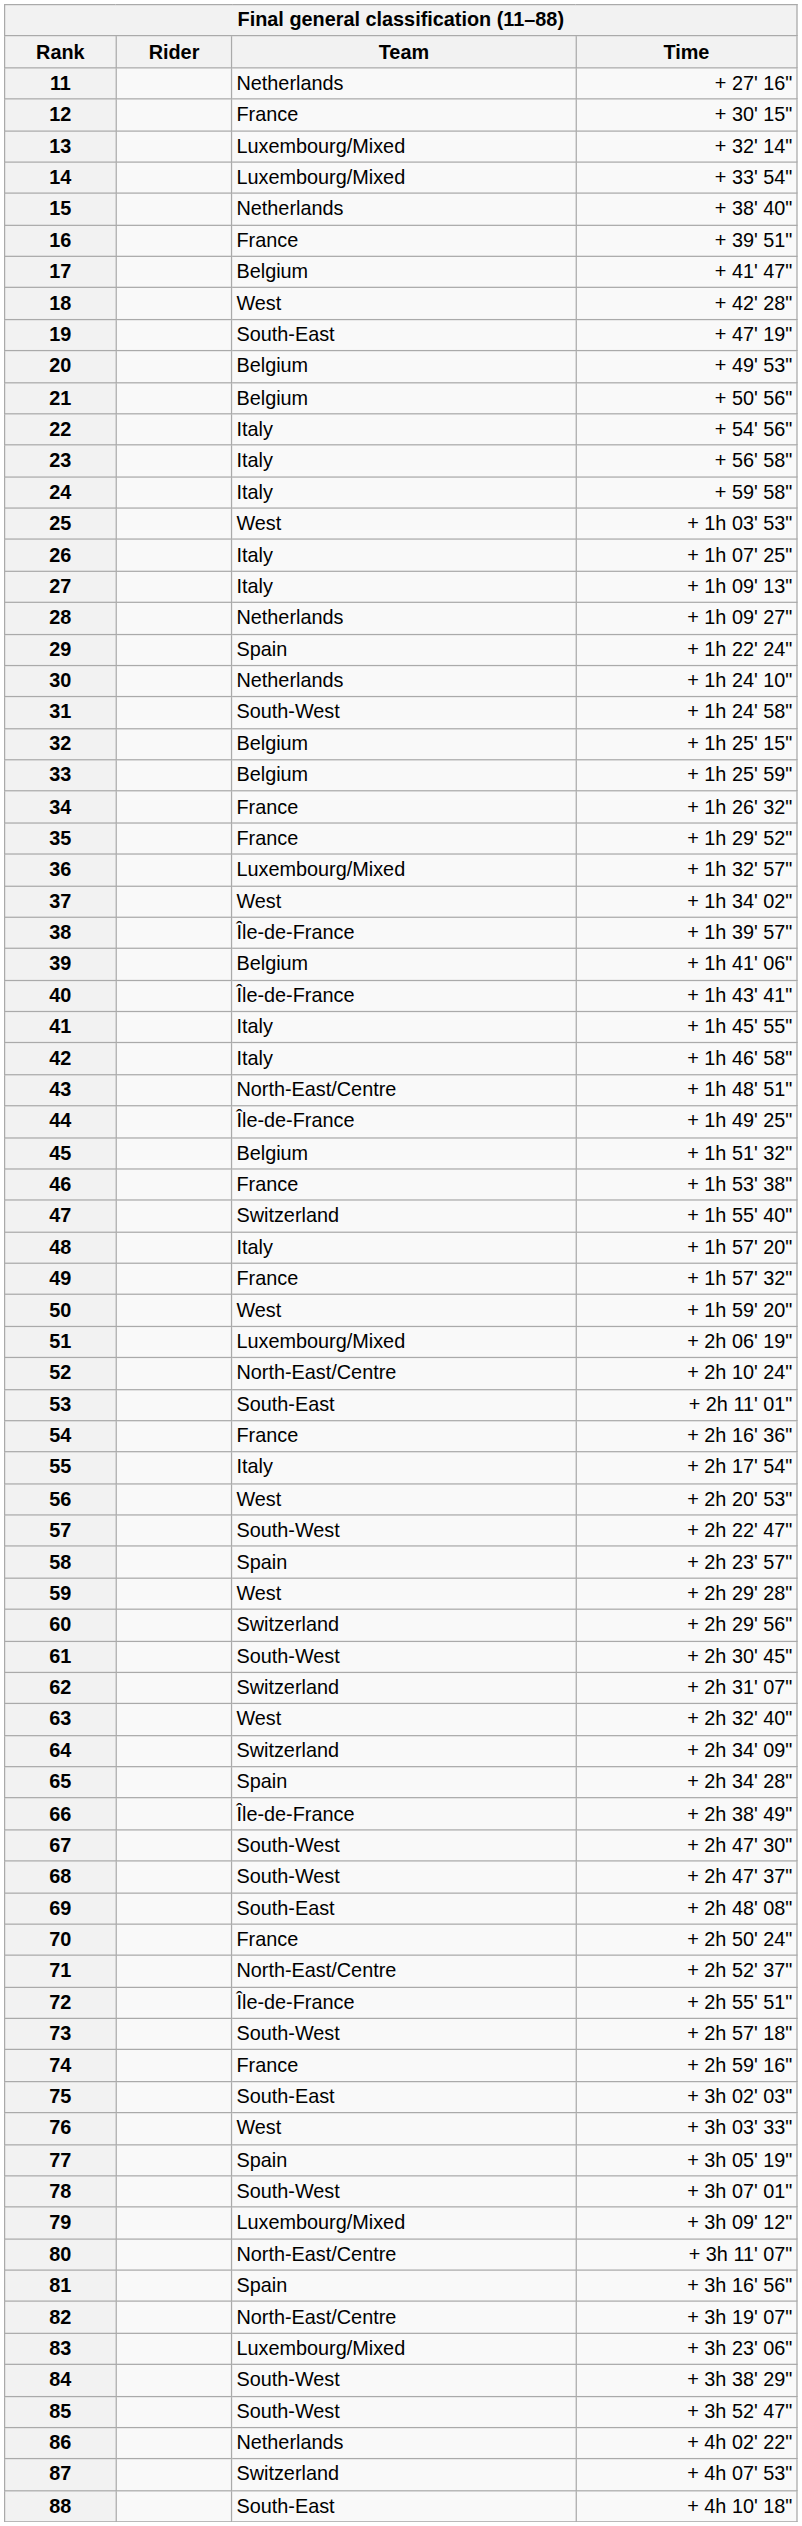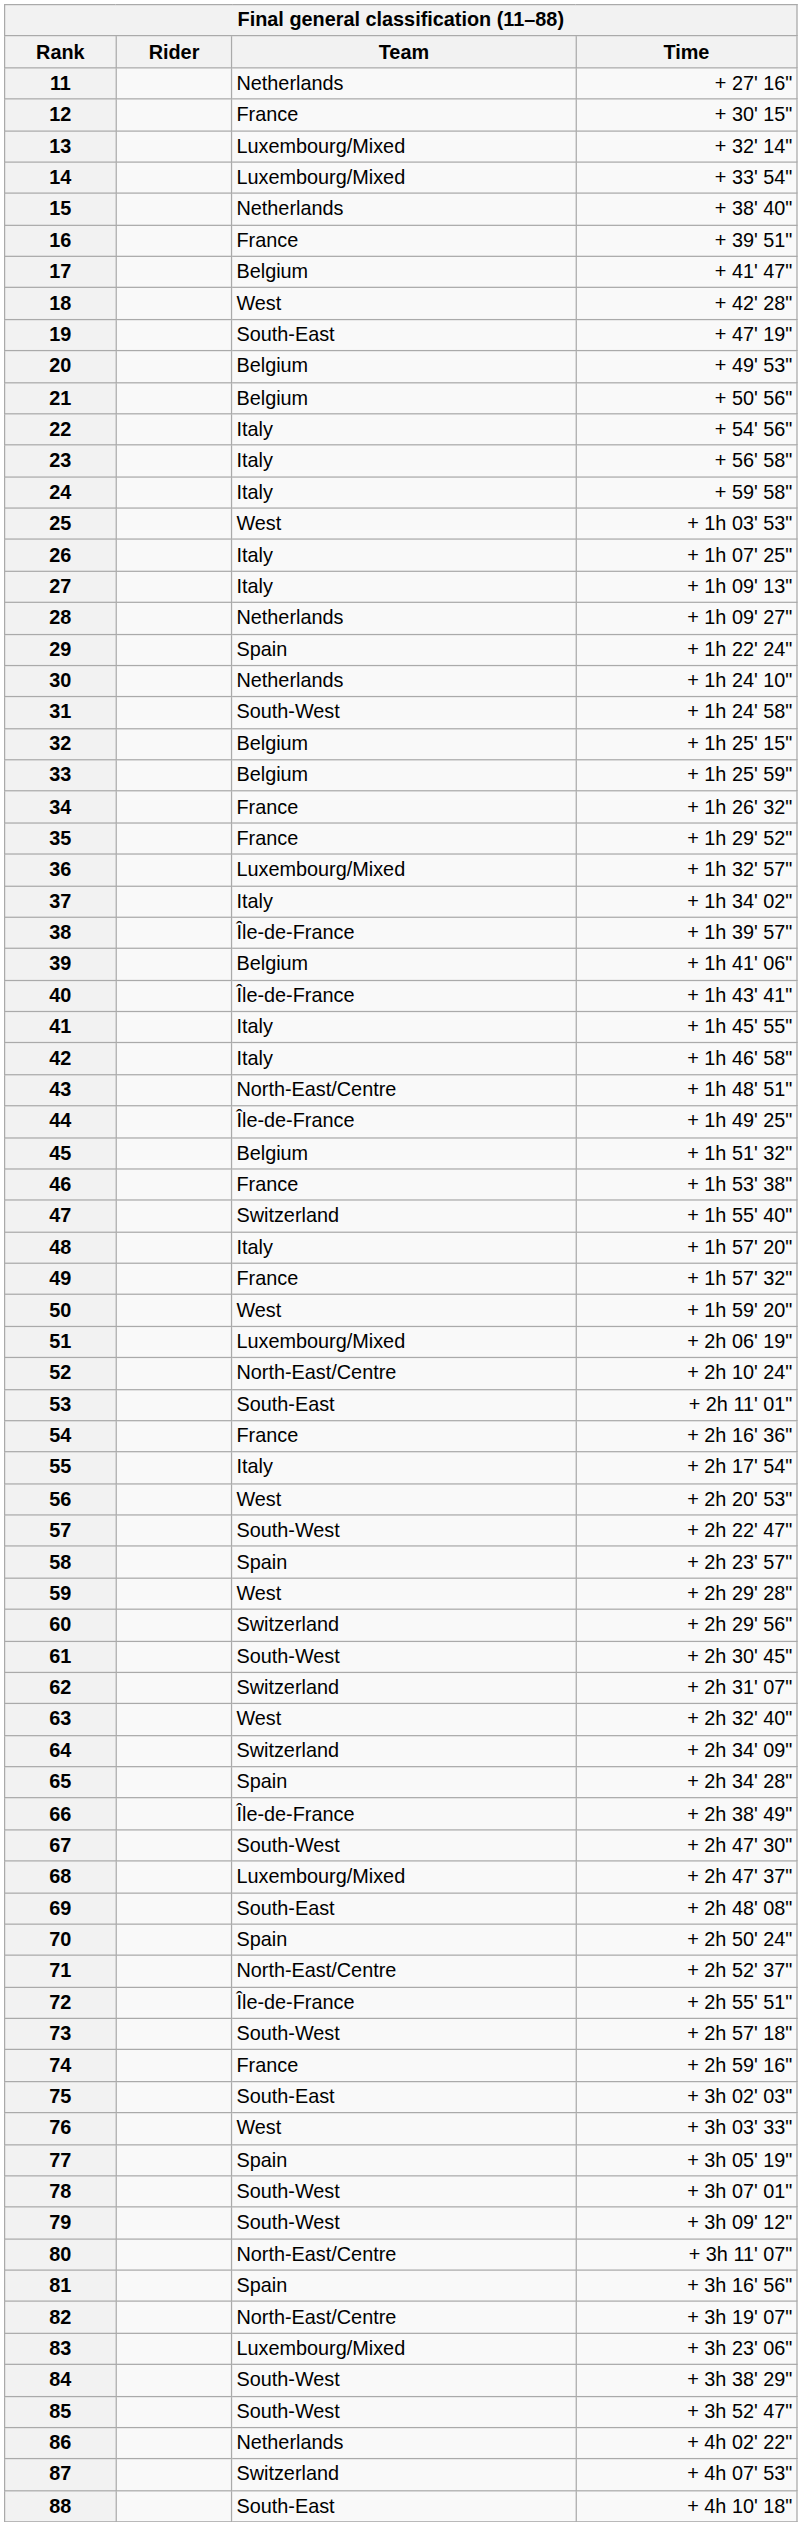 <table class="collapsible collapsed wikitable" style="width:40em;margin-top:-1px;">
 <tr>
 <th scope="col" colspan="4">Final general classification (11–88)</th>
 </tr>
 <tr>
 <th scope="col">Rank</th>
 <th scope="col">Rider</th>
 <th scope="col">Team</th>
 <th scope="col">Time</th>
 </tr>
 <tr>
 <th scope="row">11</th>
 <td></td>
 <td>Netherlands</td>
 <td style="text-align:right;">+ 27' 16"</td>
 </tr>
 <tr>
 <th scope="row">12</th>
 <td></td>
 <td>France</td>
 <td style="text-align:right;">+ 30' 15"</td>
 </tr>
 <tr>
 <th scope="row">13</th>
 <td></td>
 <td>Luxembourg/Mixed</td>
 <td style="text-align:right;">+ 32' 14"</td>
 </tr>
 <tr>
 <th scope="row">14</th>
 <td></td>
 <td>Luxembourg/Mixed</td>
 <td style="text-align:right;">+ 33' 54"</td>
 </tr>
 <tr>
 <th scope="row">15</th>
 <td></td>
 <td>Netherlands</td>
 <td style="text-align:right;">+ 38' 40"</td>
 </tr>
 <tr>
 <th scope="row">16</th>
 <td></td>
 <td>France</td>
 <td style="text-align:right;">+ 39' 51"</td>
 </tr>
 <tr>
 <th scope="row">17</th>
 <td></td>
 <td>Belgium</td>
 <td style="text-align:right;">+ 41' 47"</td>
 </tr>
 <tr>
 <th scope="row">18</th>
 <td></td>
 <td>West</td>
 <td style="text-align:right;">+ 42' 28"</td>
 </tr>
 <tr>
 <th scope="row">19</th>
 <td></td>
 <td>South-East</td>
 <td style="text-align:right;">+ 47' 19"</td>
 </tr>
 <tr>
 <th scope="row">20</th>
 <td></td>
 <td>Belgium</td>
 <td style="text-align:right;">+ 49' 53"</td>
 </tr>
 <tr>
 <th scope="row">21</th>
 <td></td>
 <td>Belgium</td>
 <td style="text-align:right;">+ 50' 56"</td>
 </tr>
 <tr>
 <th scope="row">22</th>
 <td></td>
 <td>Italy</td>
 <td style="text-align:right;">+ 54' 56"</td>
 </tr>
 <tr>
 <th scope="row">23</th>
 <td></td>
 <td>Italy</td>
 <td style="text-align:right;">+ 56' 58"</td>
 </tr>
 <tr>
 <th scope="row">24</th>
 <td></td>
 <td>Italy</td>
 <td style="text-align:right;">+ 59' 58"</td>
 </tr>
 <tr>
 <th scope="row">25</th>
 <td></td>
 <td>West</td>
 <td style="text-align:right;">+ 1h 03' 53"</td>
 </tr>
 <tr>
 <th scope="row">26</th>
 <td></td>
 <td>Italy</td>
 <td style="text-align:right;">+ 1h 07' 25"</td>
 </tr>
 <tr>
 <th scope="row">27</th>
 <td></td>
 <td>Italy</td>
 <td style="text-align:right;">+ 1h 09' 13"</td>
 </tr>
 <tr>
 <th scope="row">28</th>
 <td></td>
 <td>Netherlands</td>
 <td style="text-align:right;">+ 1h 09' 27"</td>
 </tr>
 <tr>
 <th scope="row">29</th>
 <td></td>
 <td>Spain</td>
 <td style="text-align:right;">+ 1h 22' 24"</td>
 </tr>
 <tr>
 <th scope="row">30</th>
 <td></td>
 <td>Netherlands</td>
 <td style="text-align:right;">+ 1h 24' 10"</td>
 </tr>
 <tr>
 <th scope="row">31</th>
 <td></td>
 <td>South-West</td>
 <td style="text-align:right;">+ 1h 24' 58"</td>
 </tr>
 <tr>
 <th scope="row">32</th>
 <td></td>
 <td>Belgium</td>
 <td style="text-align:right;">+ 1h 25' 15"</td>
 </tr>
 <tr>
 <th scope="row">33</th>
 <td></td>
 <td>Belgium</td>
 <td style="text-align:right;">+ 1h 25' 59"</td>
 </tr>
 <tr>
 <th scope="row">34</th>
 <td></td>
 <td>France</td>
 <td style="text-align:right;">+ 1h 26' 32"</td>
 </tr>
 <tr>
 <th scope="row">35</th>
 <td></td>
 <td>France</td>
 <td style="text-align:right;">+ 1h 29' 52"</td>
 </tr>
 <tr>
 <th scope="row">36</th>
 <td></td>
 <td>Luxembourg/Mixed</td>
 <td style="text-align:right;">+ 1h 32' 57"</td>
 </tr>
 <tr>
 <th scope="row">37</th>
 <td></td>
-<td>West</td>
+<td>Italy</td>
 <td style="text-align:right;">+ 1h 34' 02"</td>
 </tr>
 <tr>
 <th scope="row">38</th>
 <td></td>
 <td>Île-de-France</td>
 <td style="text-align:right;">+ 1h 39' 57"</td>
 </tr>
 <tr>
 <th scope="row">39</th>
 <td></td>
 <td>Belgium</td>
 <td style="text-align:right;">+ 1h 41' 06"</td>
 </tr>
 <tr>
 <th scope="row">40</th>
 <td></td>
 <td>Île-de-France</td>
 <td style="text-align:right;">+ 1h 43' 41"</td>
 </tr>
 <tr>
 <th scope="row">41</th>
 <td></td>
 <td>Italy</td>
 <td style="text-align:right;">+ 1h 45' 55"</td>
 </tr>
 <tr>
 <th scope="row">42</th>
 <td></td>
 <td>Italy</td>
 <td style="text-align:right;">+ 1h 46' 58"</td>
 </tr>
 <tr>
 <th scope="row">43</th>
 <td></td>
 <td>North-East/Centre</td>
 <td style="text-align:right;">+ 1h 48' 51"</td>
 </tr>
 <tr>
 <th scope="row">44</th>
 <td></td>
 <td>Île-de-France</td>
 <td style="text-align:right;">+ 1h 49' 25"</td>
 </tr>
 <tr>
 <th scope="row">45</th>
 <td></td>
 <td>Belgium</td>
 <td style="text-align:right;">+ 1h 51' 32"</td>
 </tr>
 <tr>
 <th scope="row">46</th>
 <td></td>
 <td>France</td>
 <td style="text-align:right;">+ 1h 53' 38"</td>
 </tr>
 <tr>
 <th scope="row">47</th>
 <td></td>
 <td>Switzerland</td>
 <td style="text-align:right;">+ 1h 55' 40"</td>
 </tr>
 <tr>
 <th scope="row">48</th>
 <td></td>
 <td>Italy</td>
 <td style="text-align:right;">+ 1h 57' 20"</td>
 </tr>
 <tr>
 <th scope="row">49</th>
 <td></td>
 <td>France</td>
 <td style="text-align:right;">+ 1h 57' 32"</td>
 </tr>
 <tr>
 <th scope="row">50</th>
 <td></td>
 <td>West</td>
 <td style="text-align:right;">+ 1h 59' 20"</td>
 </tr>
 <tr>
 <th scope="row">51</th>
 <td></td>
 <td>Luxembourg/Mixed</td>
 <td style="text-align:right;">+ 2h 06' 19"</td>
 </tr>
 <tr>
 <th scope="row">52</th>
 <td></td>
 <td>North-East/Centre</td>
 <td style="text-align:right;">+ 2h 10' 24"</td>
 </tr>
 <tr>
 <th scope="row">53</th>
 <td></td>
 <td>South-East</td>
 <td style="text-align:right;">+ 2h 11' 01"</td>
 </tr>
 <tr>
 <th scope="row">54</th>
 <td></td>
 <td>France</td>
 <td style="text-align:right;">+ 2h 16' 36"</td>
 </tr>
 <tr>
 <th scope="row">55</th>
 <td></td>
 <td>Italy</td>
 <td style="text-align:right;">+ 2h 17' 54"</td>
 </tr>
 <tr>
 <th scope="row">56</th>
 <td></td>
 <td>West</td>
 <td style="text-align:right;">+ 2h 20' 53"</td>
 </tr>
 <tr>
 <th scope="row">57</th>
 <td></td>
 <td>South-West</td>
 <td style="text-align:right;">+ 2h 22' 47"</td>
 </tr>
 <tr>
 <th scope="row">58</th>
 <td></td>
 <td>Spain</td>
 <td style="text-align:right;">+ 2h 23' 57"</td>
 </tr>
 <tr>
 <th scope="row">59</th>
 <td></td>
 <td>West</td>
 <td style="text-align:right;">+ 2h 29' 28"</td>
 </tr>
 <tr>
 <th scope="row">60</th>
 <td></td>
 <td>Switzerland</td>
 <td style="text-align:right;">+ 2h 29' 56"</td>
 </tr>
 <tr>
 <th scope="row">61</th>
 <td></td>
 <td>South-West</td>
 <td style="text-align:right;">+ 2h 30' 45"</td>
 </tr>
 <tr>
 <th scope="row">62</th>
 <td></td>
 <td>Switzerland</td>
 <td style="text-align:right;">+ 2h 31' 07"</td>
 </tr>
 <tr>
 <th scope="row">63</th>
 <td></td>
 <td>West</td>
 <td style="text-align:right;">+ 2h 32' 40"</td>
 </tr>
 <tr>
 <th scope="row">64</th>
 <td></td>
 <td>Switzerland</td>
 <td style="text-align:right;">+ 2h 34' 09"</td>
 </tr>
 <tr>
 <th scope="row">65</th>
 <td></td>
 <td>Spain</td>
 <td style="text-align:right;">+ 2h 34' 28"</td>
 </tr>
 <tr>
 <th scope="row">66</th>
 <td></td>
 <td>Île-de-France</td>
 <td style="text-align:right;">+ 2h 38' 49"</td>
 </tr>
 <tr>
 <th scope="row">67</th>
 <td></td>
 <td>South-West</td>
 <td style="text-align:right;">+ 2h 47' 30"</td>
 </tr>
 <tr>
 <th scope="row">68</th>
 <td></td>
-<td>South-West</td>
+<td>Luxembourg/Mixed</td>
 <td style="text-align:right;">+ 2h 47' 37"</td>
 </tr>
 <tr>
 <th scope="row">69</th>
 <td></td>
 <td>South-East</td>
 <td style="text-align:right;">+ 2h 48' 08"</td>
 </tr>
 <tr>
 <th scope="row">70</th>
 <td></td>
-<td>France</td>
+<td>Spain</td>
 <td style="text-align:right;">+ 2h 50' 24"</td>
 </tr>
 <tr>
 <th scope="row">71</th>
 <td></td>
 <td>North-East/Centre</td>
 <td style="text-align:right;">+ 2h 52' 37"</td>
 </tr>
 <tr>
 <th scope="row">72</th>
 <td></td>
 <td>Île-de-France</td>
 <td style="text-align:right;">+ 2h 55' 51"</td>
 </tr>
 <tr>
 <th scope="row">73</th>
 <td></td>
 <td>South-West</td>
 <td style="text-align:right;">+ 2h 57' 18"</td>
 </tr>
 <tr>
 <th scope="row">74</th>
 <td></td>
 <td>France</td>
 <td style="text-align:right;">+ 2h 59' 16"</td>
 </tr>
 <tr>
 <th scope="row">75</th>
 <td></td>
 <td>South-East</td>
 <td style="text-align:right;">+ 3h 02' 03"</td>
 </tr>
 <tr>
 <th scope="row">76</th>
 <td></td>
 <td>West</td>
 <td style="text-align:right;">+ 3h 03' 33"</td>
 </tr>
 <tr>
 <th scope="row">77</th>
 <td></td>
 <td>Spain</td>
 <td style="text-align:right;">+ 3h 05' 19"</td>
 </tr>
 <tr>
 <th scope="row">78</th>
 <td></td>
 <td>South-West</td>
 <td style="text-align:right;">+ 3h 07' 01"</td>
 </tr>
 <tr>
 <th scope="row">79</th>
 <td></td>
-<td>Luxembourg/Mixed</td>
+<td>South-West</td>
 <td style="text-align:right;">+ 3h 09' 12"</td>
 </tr>
 <tr>
 <th scope="row">80</th>
 <td></td>
 <td>North-East/Centre</td>
 <td style="text-align:right;">+ 3h 11' 07"</td>
 </tr>
 <tr>
 <th scope="row">81</th>
 <td></td>
 <td>Spain</td>
 <td style="text-align:right;">+ 3h 16' 56"</td>
 </tr>
 <tr>
 <th scope="row">82</th>
 <td></td>
 <td>North-East/Centre</td>
 <td style="text-align:right;">+ 3h 19' 07"</td>
 </tr>
 <tr>
 <th scope="row">83</th>
 <td></td>
 <td>Luxembourg/Mixed</td>
 <td style="text-align:right;">+ 3h 23' 06"</td>
 </tr>
 <tr>
 <th scope="row">84</th>
 <td></td>
 <td>South-West</td>
 <td style="text-align:right;">+ 3h 38' 29"</td>
 </tr>
 <tr>
 <th scope="row">85</th>
 <td></td>
 <td>South-West</td>
 <td style="text-align:right;">+ 3h 52' 47"</td>
 </tr>
 <tr>
 <th scope="row">86</th>
 <td></td>
 <td>Netherlands</td>
 <td style="text-align:right;">+ 4h 02' 22"</td>
 </tr>
 <tr>
 <th scope="row">87</th>
 <td></td>
 <td>Switzerland</td>
 <td style="text-align:right;">+ 4h 07' 53"</td>
 </tr>
 <tr>
 <th scope="row">88</th>
 <td></td>
 <td>South-East</td>
 <td style="text-align:right;">+ 4h 10' 18"</td>
 </tr>
 </table>
